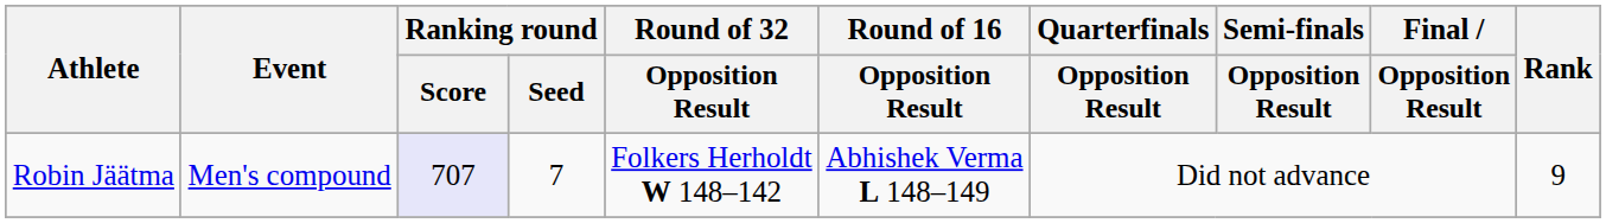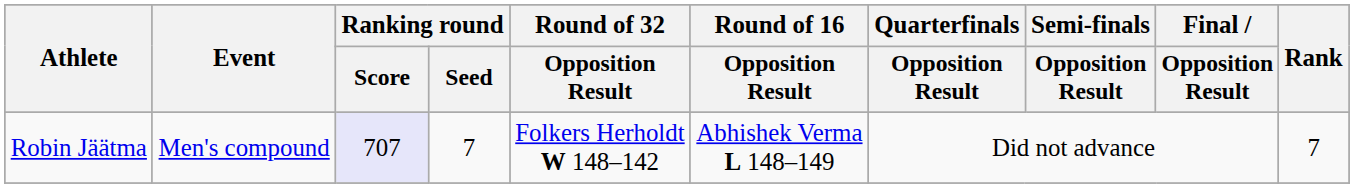 <table class=wikitable style="font-size:90%">
 <tr>
 <th rowspan="2">Athlete</th>
 <th rowspan="2">Event</th>
 <th colspan="2">Ranking round</th>
 <th>Round of 32</th>
 <th>Round of 16</th>
 <th>Quarterfinals</th>
 <th>Semi-finals</th>
 <th>Final / </th>
 <th rowspan="2">Rank</th>
 </tr>
 <tr style="font-size:95%">
 <th>Score</th>
 <th>Seed</th>
 <th>Opposition<br>Result</th>
 <th>Opposition<br>Result</th>
 <th>Opposition<br>Result</th>
 <th>Opposition<br>Result</th>
 <th>Opposition<br>Result</th>
 </tr>
 <tr align=center>
 <td align=left><a href='#'>Robin Jäätma</a></td>
 <td align=left><a href='#'>Men's compound</a></td>
 <td style="background: lavender;">707</td>
 <td>7</td>
 <td> <a href='#'>Folkers Herholdt</a><br><strong>W</strong> 148–142</td>
 <td> <a href='#'>Abhishek Verma</a><br><strong>L</strong> 148–149</td>
 <td colspan=3>Did not advance</td>
-<td>9</td>
+<td>7</td>
 </tr>
 </table>
